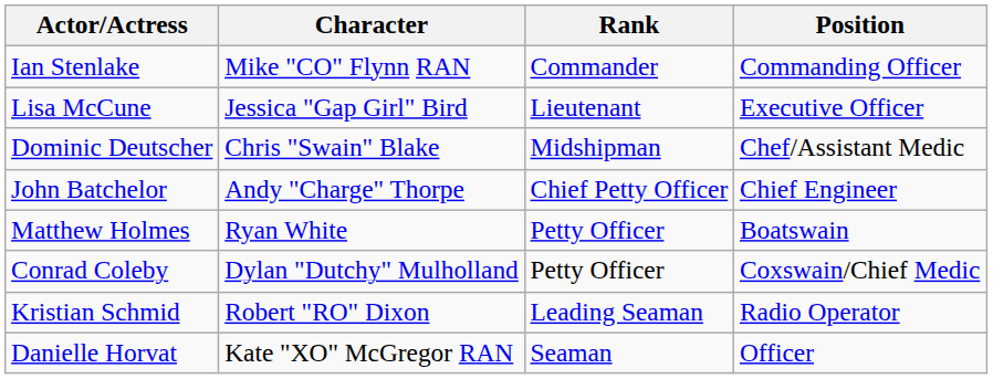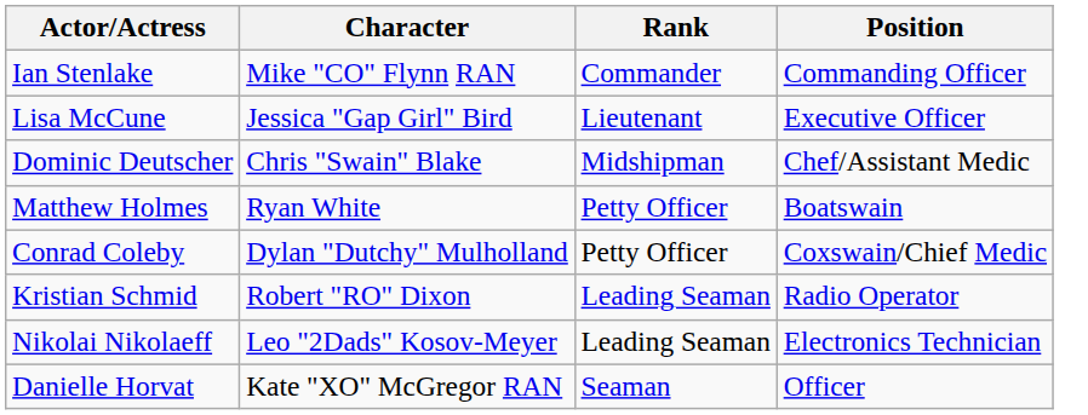 <table class="wikitable">
 <tr>
 <th>Actor/Actress</th>
 <th>Character</th>
 <th>Rank</th>
 <th>Position</th>
 </tr>
 <tr>
 <td><a href='#'>Ian Stenlake</a></td>
 <td><a href='#'>Mike "CO" Flynn</a> <a href='#'>RAN</a></td>
 <td><a href='#'>Commander</a></td>
 <td><a href='#'>Commanding Officer</a></td>
 </tr>
 <tr>
 <td><a href='#'>Lisa McCune</a></td>
 <td><a href='#'>Jessica "Gap Girl" Bird</a></td>
 <td><a href='#'>Lieutenant</a></td>
 <td><a href='#'>Executive Officer</a></td>
 </tr>
 <tr>
 <td><a href='#'>Dominic Deutscher</a></td>
 <td><a href='#'>Chris "Swain" Blake</a></td>
 <td><a href='#'>Midshipman</a></td>
 <td><a href='#'>Chef</a>/Assistant Medic</td>
 </tr>
 <tr>
-<td><a href='#'>John Batchelor</a></td>
-<td><a href='#'>Andy "Charge" Thorpe</a></td>
-<td><a href='#'>Chief Petty Officer</a></td>
-<td><a href='#'>Chief Engineer</a></td>
-</tr>
-<tr>
 <td><a href='#'>Matthew Holmes</a></td>
 <td><a href='#'>Ryan White</a></td>
 <td><a href='#'>Petty Officer</a></td>
 <td><a href='#'>Boatswain</a></td>
 </tr>
 <tr>
 <td><a href='#'>Conrad Coleby</a></td>
 <td><a href='#'>Dylan "Dutchy" Mulholland</a></td>
 <td>Petty Officer</td>
 <td><a href='#'>Coxswain</a>/Chief <a href='#'>Medic</a></td>
 </tr>
 <tr>
 <td><a href='#'>Kristian Schmid</a></td>
 <td><a href='#'>Robert "RO" Dixon</a></td>
 <td><a href='#'>Leading Seaman</a></td>
 <td><a href='#'>Radio Operator</a></td>
 </tr>
 <tr>
+<td><a href='#'>Nikolai Nikolaeff</a></td>
+<td><a href='#'>Leo "2Dads" Kosov-Meyer</a></td>
+<td>Leading Seaman</td>
+<td><a href='#'>Electronics Technician</a></td>
+</tr>
+<tr>
 <td><a href='#'>Danielle Horvat</a></td>
 <td>Kate "XO" McGregor <a href='#'>RAN</a></td>
 <td><a href='#'>Seaman</a></td>
 <td><a href='#'>Officer</a></td>
 </tr>
 </table>
